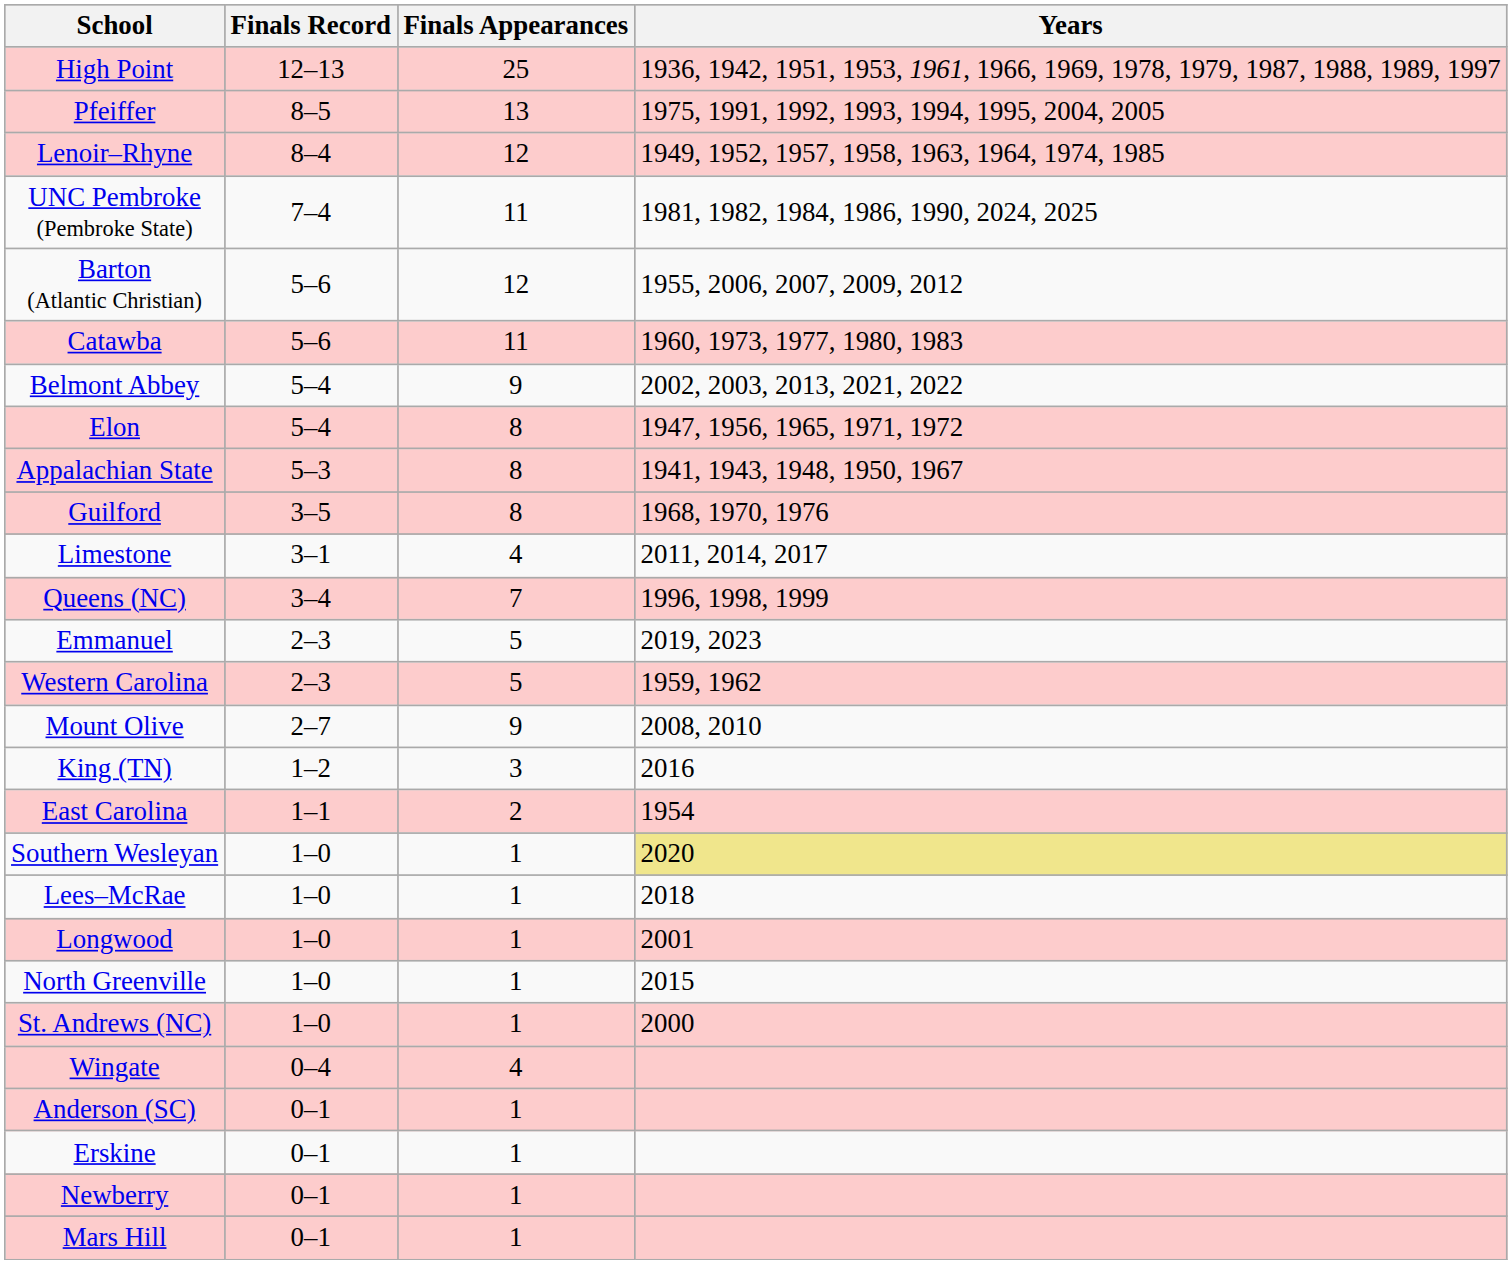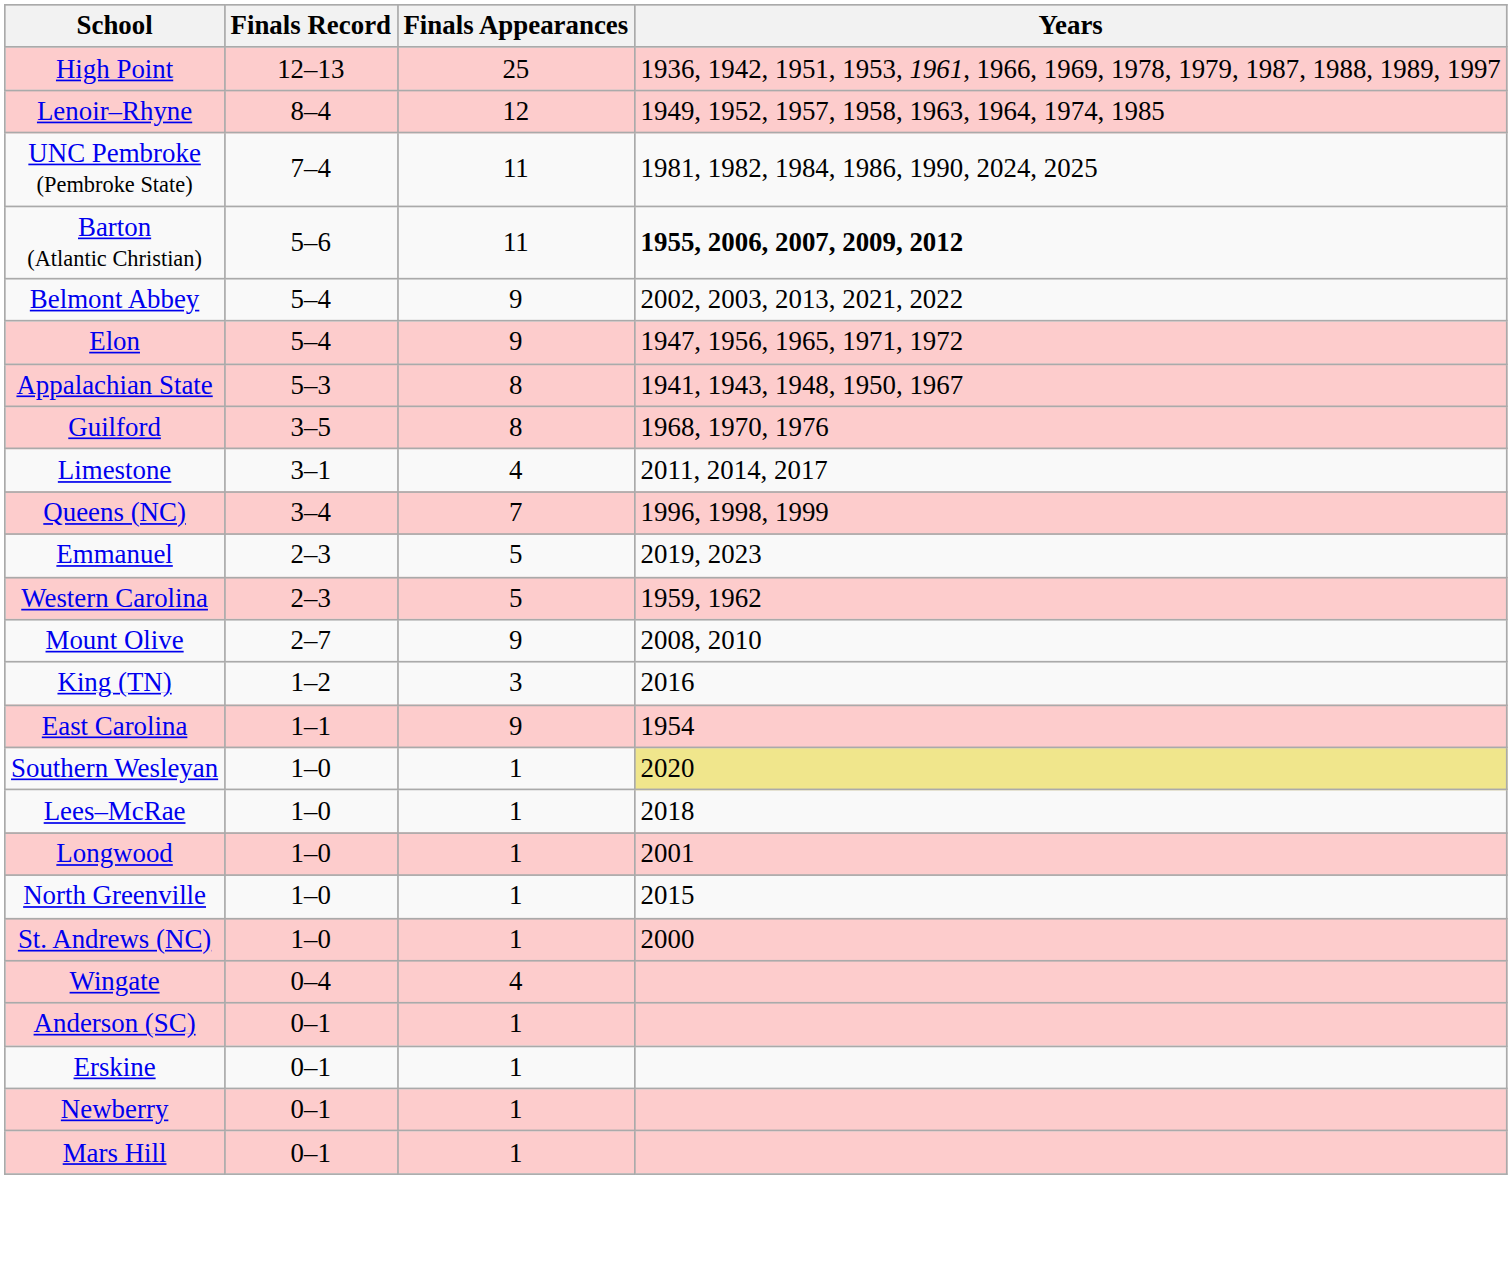 <table class="wikitable sortable" style="text-align:center;">
 <tr>
 <th>School</th>
 <th>Finals Record</th>
 <th>Finals Appearances</th>
 <th class=unsortable>Years</th>
 </tr>
 <tr bgcolor=#fdcccc>
 <td><a href='#'>High Point</a></td>
 <td>12–13</td>
 <td>25</td>
 <td align=left>1936, 1942, 1951, 1953, <em>1961</em>, 1966, 1969, 1978, 1979, 1987, 1988, 1989, 1997</td>
-</tr>
-<tr bgcolor=#fdcccc>
-<td><a href='#'>Pfeiffer</a></td>
-<td>8–5</td>
-<td>13</td>
-<td align=left>1975, 1991, 1992, 1993, 1994, 1995, 2004, 2005</td>
 </tr>
 <tr bgcolor=#fdcccc>
 <td><a href='#'>Lenoir–Rhyne</a></td>
 <td>8–4</td>
 <td>12</td>
 <td align=left>1949, 1952, 1957, 1958, 1963, 1964, 1974, 1985</td>
 </tr>
 <tr>
 <td><a href='#'>UNC Pembroke</a><br><small>(Pembroke State)</small></td>
 <td>7–4</td>
 <td>11</td>
 <td align=left>1981, 1982, 1984, 1986, 1990, 2024, 2025</td>
 </tr>
 <tr>
 <td><a href='#'>Barton</a><br><small>(Atlantic Christian)</small></td>
 <td>5–6</td>
-<td>12</td>
-<td align=left>1955, 2006, 2007, 2009, 2012</td>
-</tr>
-<tr bgcolor=#fdcccc>
-<td><a href='#'>Catawba</a></td>
-<td>5–6</td>
 <td>11</td>
-<td align=left>1960, 1973, 1977, 1980, 1983</td>
+<td align=left><strong>1955, 2006, 2007, 2009, 2012</strong></td>
 </tr>
 <tr>
 <td><a href='#'>Belmont Abbey</a></td>
 <td>5–4</td>
 <td>9</td>
 <td align=left>2002, 2003, 2013, 2021, 2022</td>
 </tr>
 <tr bgcolor=#fdcccc>
 <td><a href='#'>Elon</a></td>
 <td>5–4</td>
-<td>8</td>
+<td>9</td>
 <td align=left>1947, 1956, 1965, 1971, 1972</td>
 </tr>
 <tr bgcolor=#fdcccc>
 <td><a href='#'>Appalachian State</a></td>
 <td>5–3</td>
 <td>8</td>
 <td align=left>1941, 1943, 1948, 1950, 1967</td>
 </tr>
 <tr bgcolor=#fdcccc>
 <td><a href='#'>Guilford</a></td>
 <td>3–5</td>
 <td>8</td>
 <td align=left>1968, 1970, 1976</td>
 </tr>
 <tr>
 <td><a href='#'>Limestone</a></td>
 <td>3–1</td>
 <td>4</td>
 <td align=left>2011, 2014, 2017</td>
 </tr>
 <tr bgcolor=#fdcccc>
 <td><a href='#'>Queens (NC)</a></td>
 <td>3–4</td>
 <td>7</td>
 <td align=left>1996, 1998, 1999</td>
 </tr>
 <tr>
 <td><a href='#'>Emmanuel</a></td>
 <td>2–3</td>
 <td>5</td>
 <td align=left>2019, 2023</td>
 </tr>
 <tr bgcolor=#fdcccc>
 <td><a href='#'>Western Carolina</a></td>
 <td>2–3</td>
 <td>5</td>
 <td align=left>1959, 1962</td>
 </tr>
 <tr>
 <td><a href='#'>Mount Olive</a></td>
 <td>2–7</td>
 <td>9</td>
 <td align=left>2008, 2010</td>
 </tr>
 <tr>
 <td><a href='#'>King (TN)</a></td>
 <td>1–2</td>
 <td>3</td>
 <td align=left>2016</td>
 </tr>
 <tr bgcolor=#fdcccc>
 <td><a href='#'>East Carolina</a></td>
 <td>1–1</td>
-<td>2</td>
+<td>9</td>
 <td align=left>1954</td>
 </tr>
 <tr>
 <td><a href='#'>Southern Wesleyan</a></td>
 <td>1–0</td>
 <td>1</td>
 <td align=left style="background: khaki;">2020</td>
 </tr>
 <tr>
 <td><a href='#'>Lees–McRae</a></td>
 <td>1–0</td>
 <td>1</td>
 <td align=left>2018</td>
 </tr>
 <tr bgcolor=#fdcccc>
 <td><a href='#'>Longwood</a></td>
 <td>1–0</td>
 <td>1</td>
 <td align=left>2001</td>
 </tr>
 <tr>
 <td><a href='#'>North Greenville</a></td>
 <td>1–0</td>
 <td>1</td>
 <td align=left>2015</td>
 </tr>
 <tr bgcolor=#fdcccc>
 <td><a href='#'>St. Andrews (NC)</a></td>
 <td>1–0</td>
 <td>1</td>
 <td align=left>2000</td>
 </tr>
 <tr bgcolor=#fdcccc>
 <td><a href='#'>Wingate</a></td>
 <td>0–4</td>
 <td>4</td>
 <td align=left></td>
 </tr>
 <tr bgcolor=#fdcccc>
 <td><a href='#'>Anderson (SC)</a></td>
 <td>0–1</td>
 <td>1</td>
 <td align=left></td>
 </tr>
 <tr>
 <td><a href='#'>Erskine</a></td>
 <td>0–1</td>
 <td>1</td>
 <td align=left></td>
 </tr>
 <tr bgcolor=#fdcccc>
 <td><a href='#'>Newberry</a></td>
 <td>0–1</td>
 <td>1</td>
 <td align=left></td>
 </tr>
 <tr bgcolor=#fdcccc>
 <td><a href='#'>Mars Hill</a></td>
 <td>0–1</td>
 <td>1</td>
 <td align=left></td>
 </tr>
 </table>
